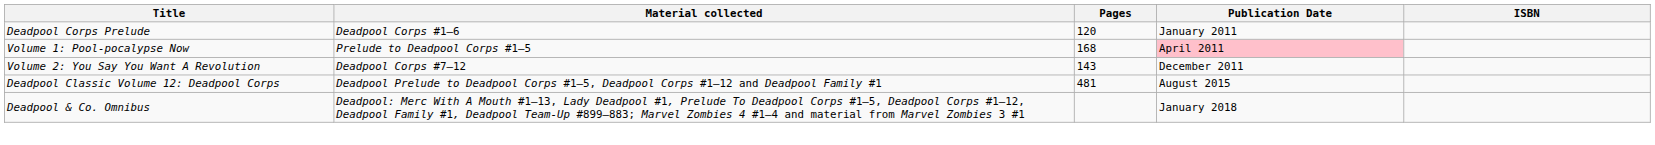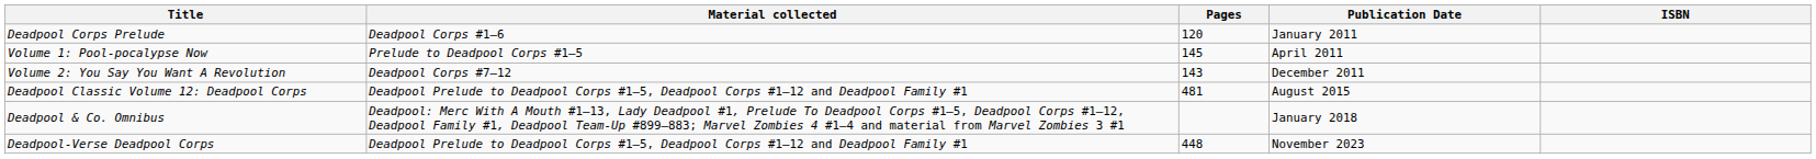 <table class="wikitable" style="text-align:left;" width="100%">
 <tr>
 <th width="20%">Title</th>
 <th width="45%">Material collected</th>
 <th width="5%">Pages</th>
 <th width="15%">Publication Date</th>
 <th width="15%">ISBN</th>
 </tr>
 <tr>
 <td><em>Deadpool Corps Prelude</em></td>
 <td><em>Deadpool Corps</em> #1–6</td>
 <td>120</td>
 <td>January 2011</td>
 <td></td>
 </tr>
 <tr>
 <td><em>Volume 1: Pool-pocalypse Now</em></td>
 <td><em>Prelude to Deadpool Corps</em> #1–5</td>
-<td>168</td>
-<td style="background: pink;">April 2011</td>
+<td>145</td>
+<td>April 2011</td>
 <td></td>
 </tr>
 <tr>
 <td><em>Volume 2: You Say You Want A Revolution</em></td>
 <td><em>Deadpool Corps</em> #7–12</td>
 <td>143</td>
 <td>December 2011</td>
 <td></td>
 </tr>
 <tr>
 <td><em>Deadpool Classic Volume 12: Deadpool Corps</em></td>
 <td><em>Deadpool Prelude to Deadpool Corps</em> #1–5, <em>Deadpool Corps</em> #1–12 and <em>Deadpool Family</em> #1</td>
 <td>481</td>
 <td>August 2015</td>
 <td></td>
 </tr>
 <tr>
 <td><em>Deadpool & Co. Omnibus</em></td>
 <td><em>Deadpool: Merc With A Mouth</em> #1–13, <em>Lady Deadpool</em> #1<em>, Prelude To Deadpool Corps</em> #1–5, <em>Deadpool Corps</em> #1–12, <em>Deadpool Family</em> #1<em>, Deadpool Team-Up</em> #899–883; <em>Marvel Zombies 4</em> #1–4 and material from <em>Marvel Zombies</em> 3 #1</td>
 <td></td>
 <td>January 2018</td>
 <td></td>
 </tr>
+<tr>
+<td><em>Deadpool-Verse Deadpool Corps</em></td>
+<td><em>Deadpool Prelude to Deadpool Corps</em> #1–5, <em>Deadpool Corps</em> #1–12 and <em>Deadpool Family</em> #1</td>
+<td>448</td>
+<td>November 2023</td>
+<td></td>
+</tr>
 </table>
